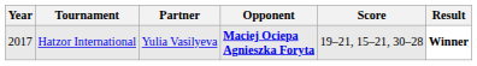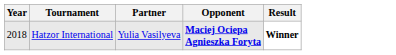 <table class="sortable wikitable" style="font-size: 90%;">
 <tr>
 <th>Year</th>
 <th>Tournament</th>
 <th>Partner</th>
 <th>Opponent</th>
-<th>Score</th>
 <th>Result</th>
 </tr>
 <tr style="background:#E9E9E9">
-<td align="center">2017</td>
+<td align="center">2018</td>
 <td align="left"><a href='#'>Hatzor International</a></td>
 <td align="left"> <a href='#'>Yulia Vasilyeva</a></td>
 <td align="left"><strong> <a href='#'>Maciej Ociepa</a> <br>  <a href='#'>Agnieszka Foryta</a></strong></td>
-<td align="left">19–21, 15–21, 30–28</td>
 <td style="text-align:left; background:white"> <strong>Winner</strong></td>
 </tr>
 </table>
